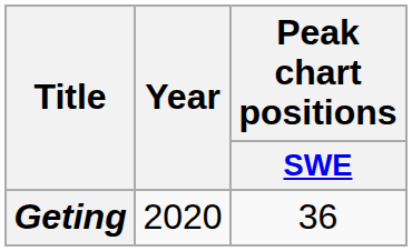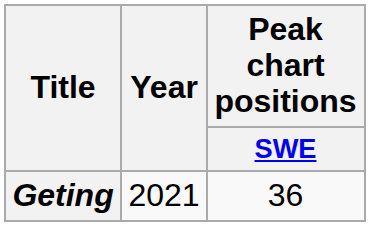 <table class="wikitable plainrowheaders" style="text-align:center;">
 <tr>
 <th scope="col" rowspan="2">Title</th>
 <th scope="col" rowspan="2">Year</th>
 <th scope="col">Peak chart positions</th>
 </tr>
 <tr>
 <th scope="col" style="width:3em;font-size:85%;"><a href='#'>SWE</a><br></th>
 </tr>
 <tr>
 <th scope="row"><em>Geting</em></th>
-<td>2020</td>
+<td>2021</td>
 <td>36</td>
 </tr>
 </table>
